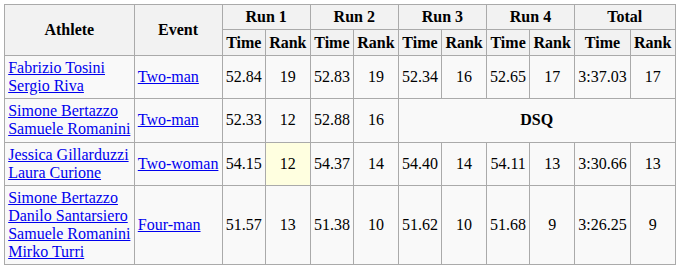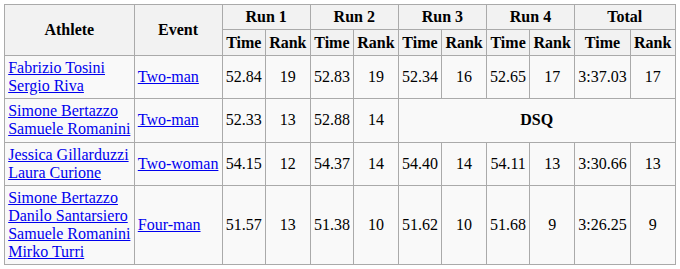 <table class="wikitable">
 <tr>
 <th rowspan="2">Athlete</th>
 <th rowspan="2">Event</th>
 <th colspan="2">Run 1</th>
 <th colspan="2">Run 2</th>
 <th colspan="2">Run 3</th>
 <th colspan="2">Run 4</th>
 <th colspan="2">Total</th>
 </tr>
 <tr>
 <th>Time</th>
 <th>Rank</th>
 <th>Time</th>
 <th>Rank</th>
 <th>Time</th>
 <th>Rank</th>
 <th>Time</th>
 <th>Rank</th>
 <th>Time</th>
 <th>Rank</th>
 </tr>
 <tr>
 <td><a href='#'>Fabrizio Tosini</a><br><a href='#'>Sergio Riva</a></td>
 <td><a href='#'>Two-man</a></td>
 <td align="center">52.84</td>
 <td align="center">19</td>
 <td align="center">52.83</td>
 <td align="center">19</td>
 <td align="center">52.34</td>
 <td align="center">16</td>
 <td align="center">52.65</td>
 <td align="center">17</td>
 <td align="center">3:37.03</td>
 <td align="center">17</td>
 </tr>
 <tr>
 <td><a href='#'>Simone Bertazzo</a><br><a href='#'>Samuele Romanini</a></td>
 <td><a href='#'>Two-man</a></td>
 <td align="center">52.33</td>
-<td align="center">12</td>
+<td align="center">13</td>
 <td align="center">52.88</td>
-<td align="center">16</td>
+<td align="center">14</td>
 <td colspan="6" align="center"><strong>DSQ</strong></td>
 </tr>
 <tr>
 <td><a href='#'>Jessica Gillarduzzi</a><br><a href='#'>Laura Curione</a></td>
 <td><a href='#'>Two-woman</a></td>
 <td align="center">54.15</td>
-<td align="center" style="background: lightyellow;">12</td>
+<td align="center">12</td>
 <td align="center">54.37</td>
 <td align="center">14</td>
 <td align="center">54.40</td>
 <td align="center">14</td>
 <td align="center">54.11</td>
 <td align="center">13</td>
 <td align="center">3:30.66</td>
 <td align="center">13</td>
 </tr>
 <tr>
 <td><a href='#'>Simone Bertazzo</a><br><a href='#'>Danilo Santarsiero</a><br><a href='#'>Samuele Romanini</a><br><a href='#'>Mirko Turri</a></td>
 <td><a href='#'>Four-man</a></td>
 <td align="center">51.57</td>
 <td align="center">13</td>
 <td align="center">51.38</td>
 <td align="center">10</td>
 <td align="center">51.62</td>
 <td align="center">10</td>
 <td align="center">51.68</td>
 <td align="center">9</td>
 <td align="center">3:26.25</td>
 <td align="center">9</td>
 </tr>
 </table>
